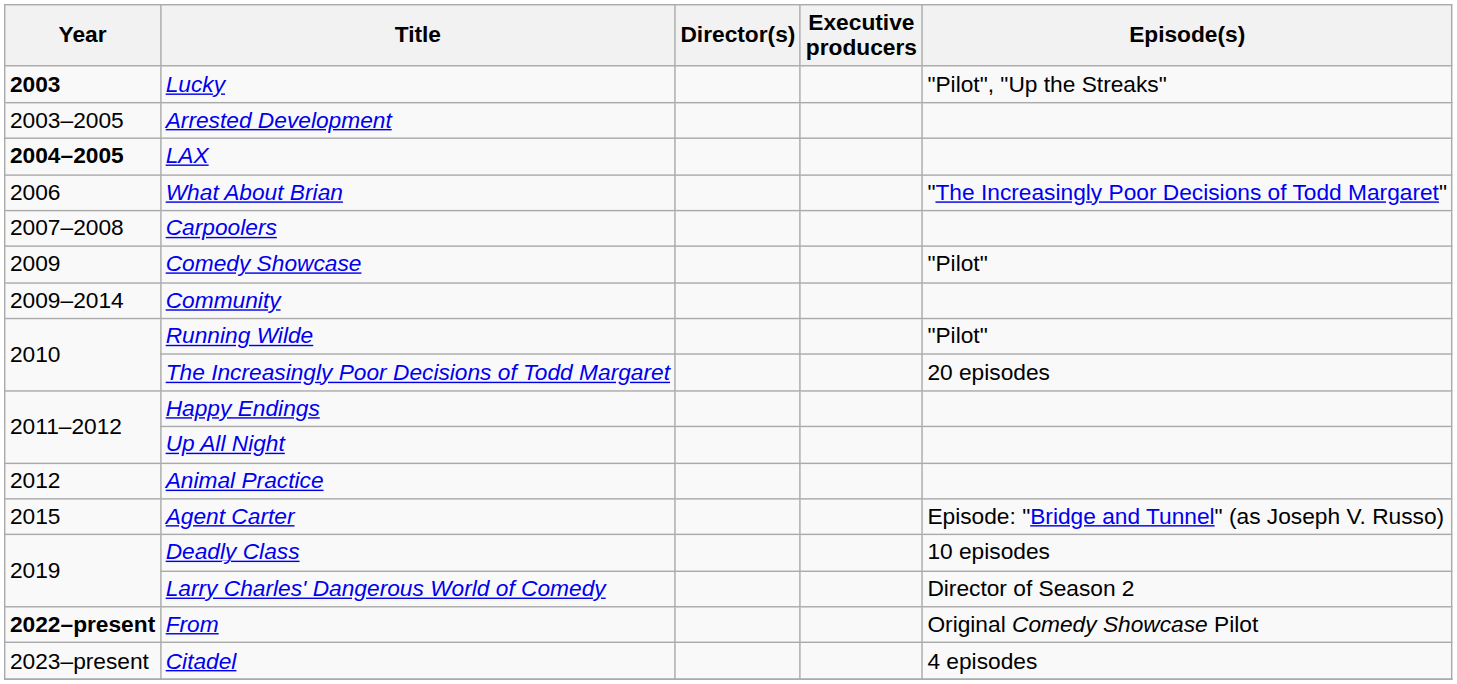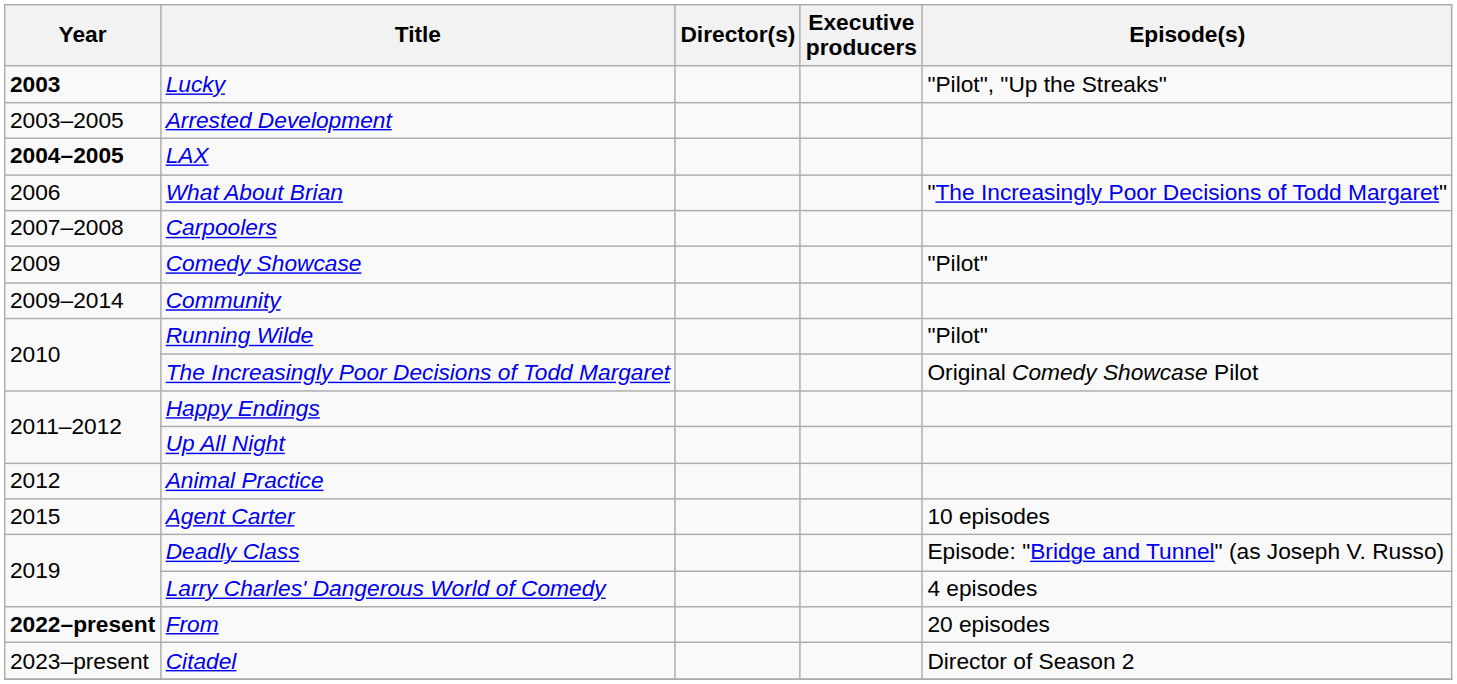 <table class = "wikitable">
 <tr>
 <th>Year</th>
 <th>Title</th>
 <th>Director(s)</th>
 <th>Executive<br>producers</th>
 <th>Episode(s)</th>
 </tr>
 <tr>
 <td><strong>2003</strong></td>
 <td><em><a href='#'>Lucky</a></em></td>
 <td></td>
 <td></td>
 <td>"Pilot", "Up the Streaks"</td>
 </tr>
 <tr>
 <td>2003–2005</td>
 <td><em><a href='#'>Arrested Development</a></em></td>
 <td></td>
 <td></td>
 <td></td>
 </tr>
 <tr>
 <td><strong>2004–2005</strong></td>
 <td><em><a href='#'>LAX</a></em></td>
 <td></td>
 <td></td>
 <td></td>
 </tr>
 <tr>
 <td>2006</td>
 <td><em><a href='#'>What About Brian</a></em></td>
 <td></td>
 <td></td>
 <td>"<a href='#'>The Increasingly Poor Decisions of Todd Margaret</a>"</td>
 </tr>
 <tr>
 <td>2007–2008</td>
 <td><em><a href='#'>Carpoolers</a></em></td>
 <td></td>
 <td></td>
 <td></td>
 </tr>
 <tr>
 <td>2009</td>
 <td><em><a href='#'>Comedy Showcase</a></em></td>
 <td></td>
 <td></td>
 <td>"Pilot"</td>
 </tr>
 <tr>
 <td>2009–2014</td>
 <td><em><a href='#'>Community</a></em></td>
 <td></td>
 <td></td>
 <td></td>
 </tr>
 <tr>
 <td rowspan=2>2010</td>
 <td><em><a href='#'>Running Wilde</a></em></td>
 <td></td>
 <td></td>
 <td>"Pilot"</td>
 </tr>
 <tr>
 <td><em><a href='#'>The Increasingly Poor Decisions of Todd Margaret</a></em></td>
 <td></td>
 <td></td>
-<td>20 episodes</td>
+<td>Original <em>Comedy Showcase</em> Pilot</td>
 </tr>
 <tr>
 <td rowspan=2>2011–2012</td>
 <td><em><a href='#'>Happy Endings</a></em></td>
 <td></td>
 <td></td>
 <td></td>
 </tr>
 <tr>
 <td><em><a href='#'>Up All Night</a></em></td>
 <td></td>
 <td></td>
 <td></td>
 </tr>
 <tr>
 <td>2012</td>
 <td><em><a href='#'>Animal Practice</a></em></td>
 <td></td>
 <td></td>
 <td></td>
 </tr>
 <tr>
 <td>2015</td>
 <td><em><a href='#'>Agent Carter</a></em></td>
 <td></td>
 <td></td>
-<td>Episode: "<a href='#'>Bridge and Tunnel</a>" (as Joseph V. Russo)</td>
+<td>10 episodes</td>
 </tr>
 <tr>
 <td rowspan=2>2019</td>
 <td><em><a href='#'>Deadly Class</a></em></td>
 <td></td>
 <td></td>
-<td>10 episodes</td>
+<td>Episode: "<a href='#'>Bridge and Tunnel</a>" (as Joseph V. Russo)</td>
 </tr>
 <tr>
 <td><em><a href='#'>Larry Charles' Dangerous World of Comedy</a></em></td>
 <td></td>
 <td></td>
-<td>Director of Season 2</td>
+<td>4 episodes</td>
 </tr>
 <tr>
 <td><strong>2022–present</strong></td>
 <td><em><a href='#'>From</a></em></td>
 <td></td>
 <td></td>
-<td>Original <em>Comedy Showcase</em> Pilot</td>
+<td>20 episodes</td>
 </tr>
 <tr>
 <td>2023–present</td>
 <td><em><a href='#'>Citadel</a></em></td>
 <td></td>
 <td></td>
-<td>4 episodes</td>
+<td>Director of Season 2</td>
 </tr>
 <tr>
 </tr>
 </table>
